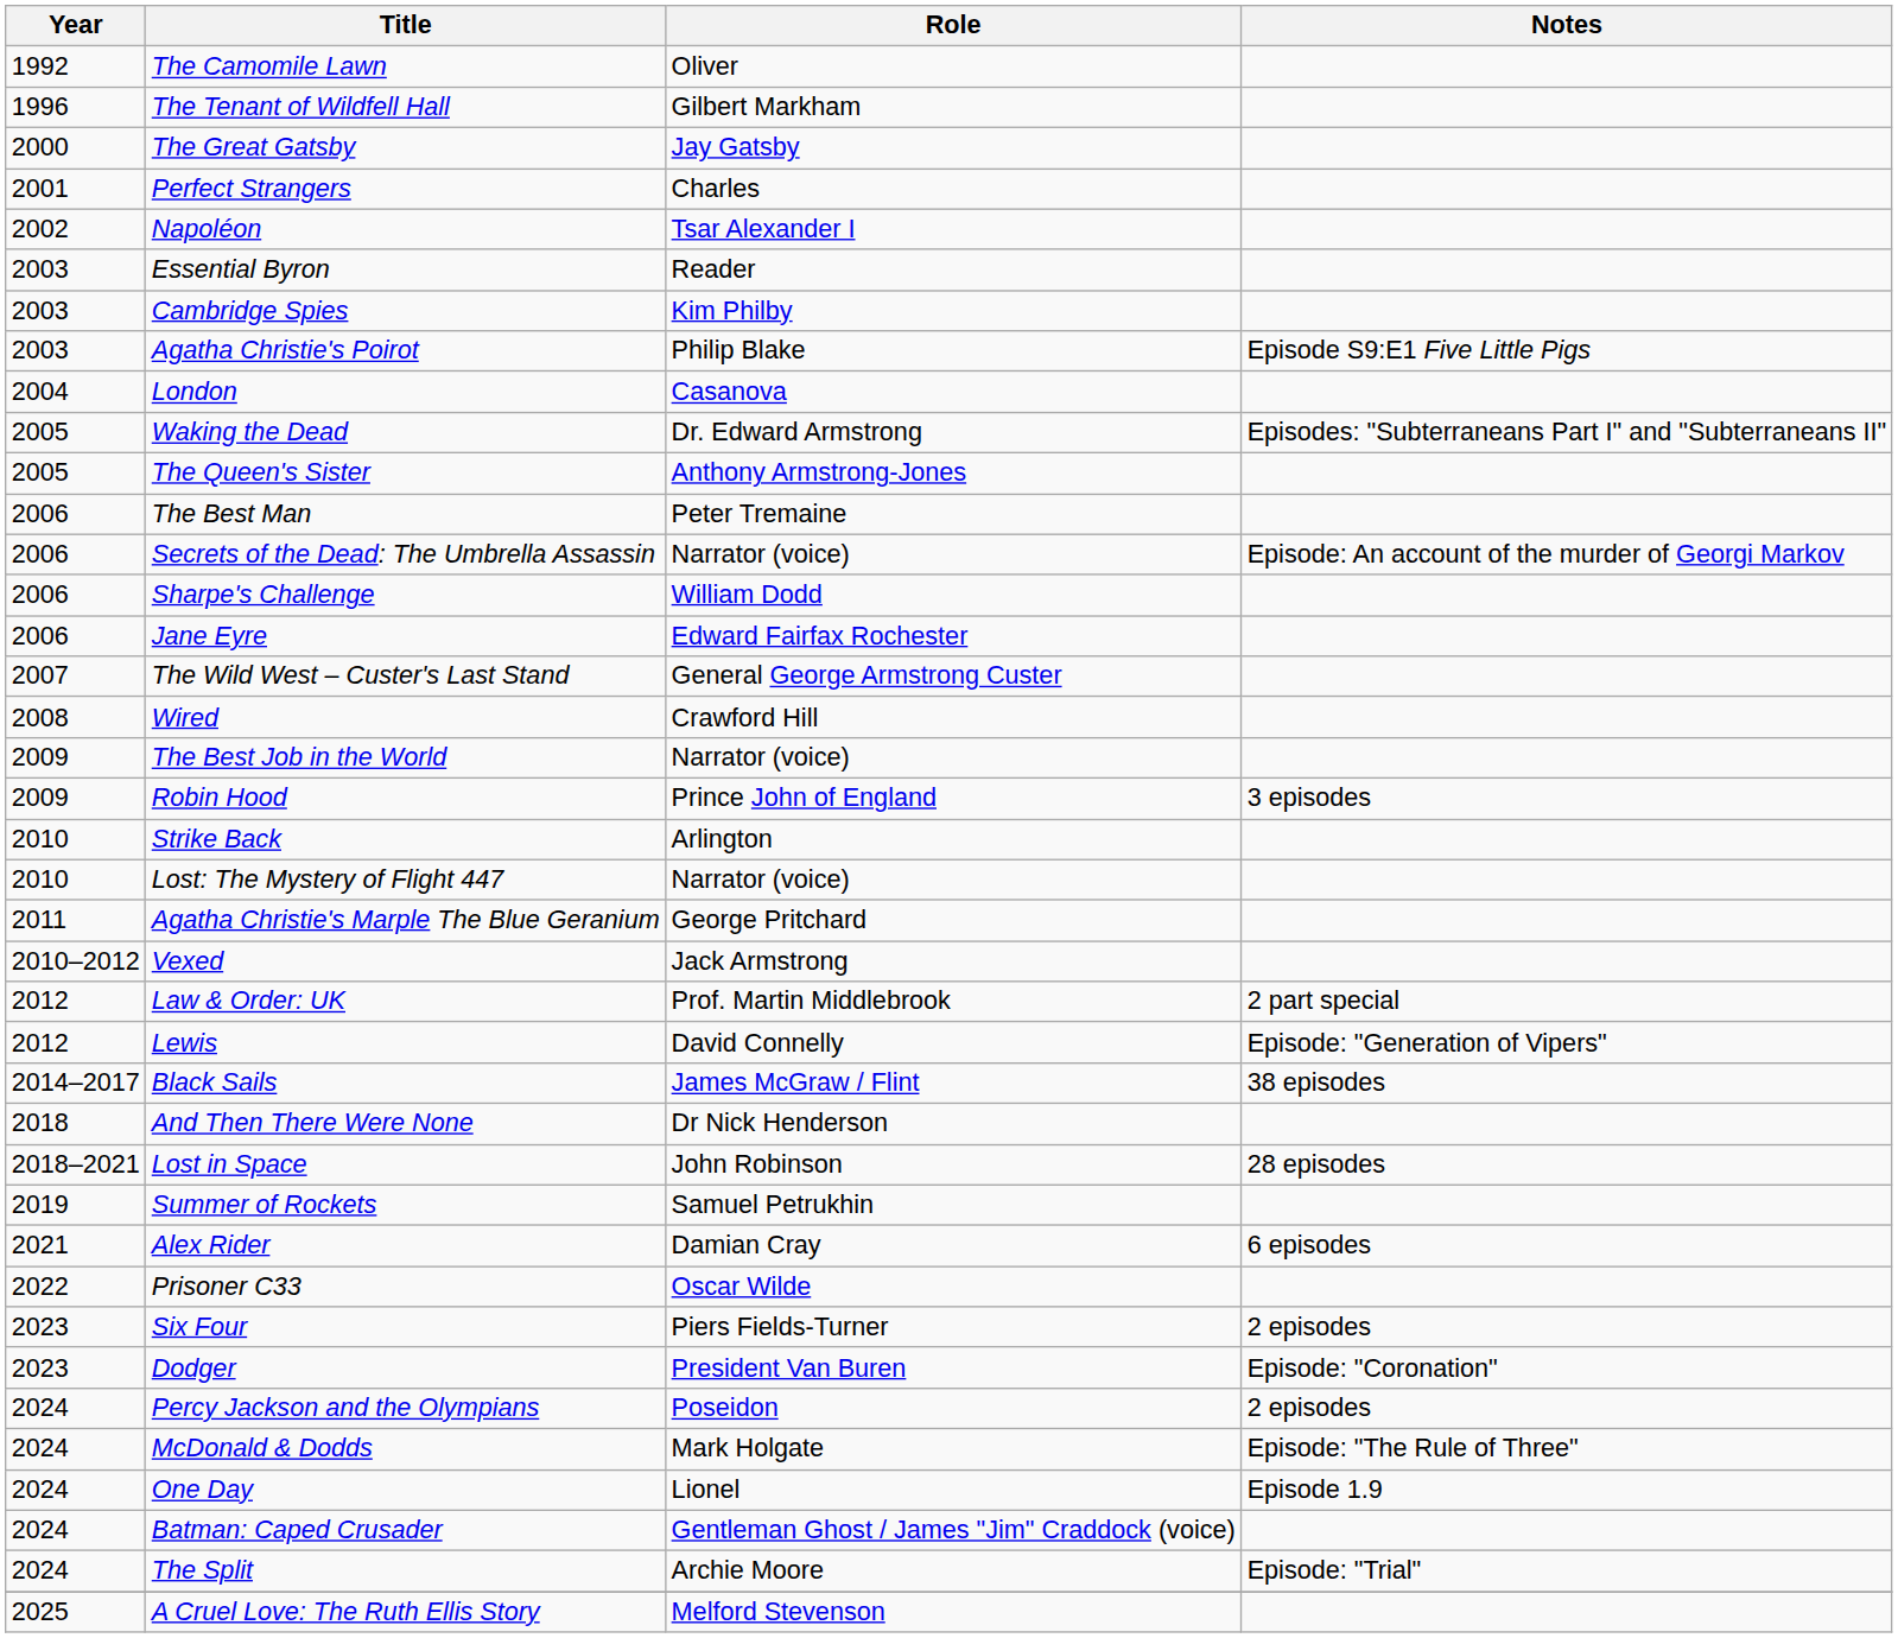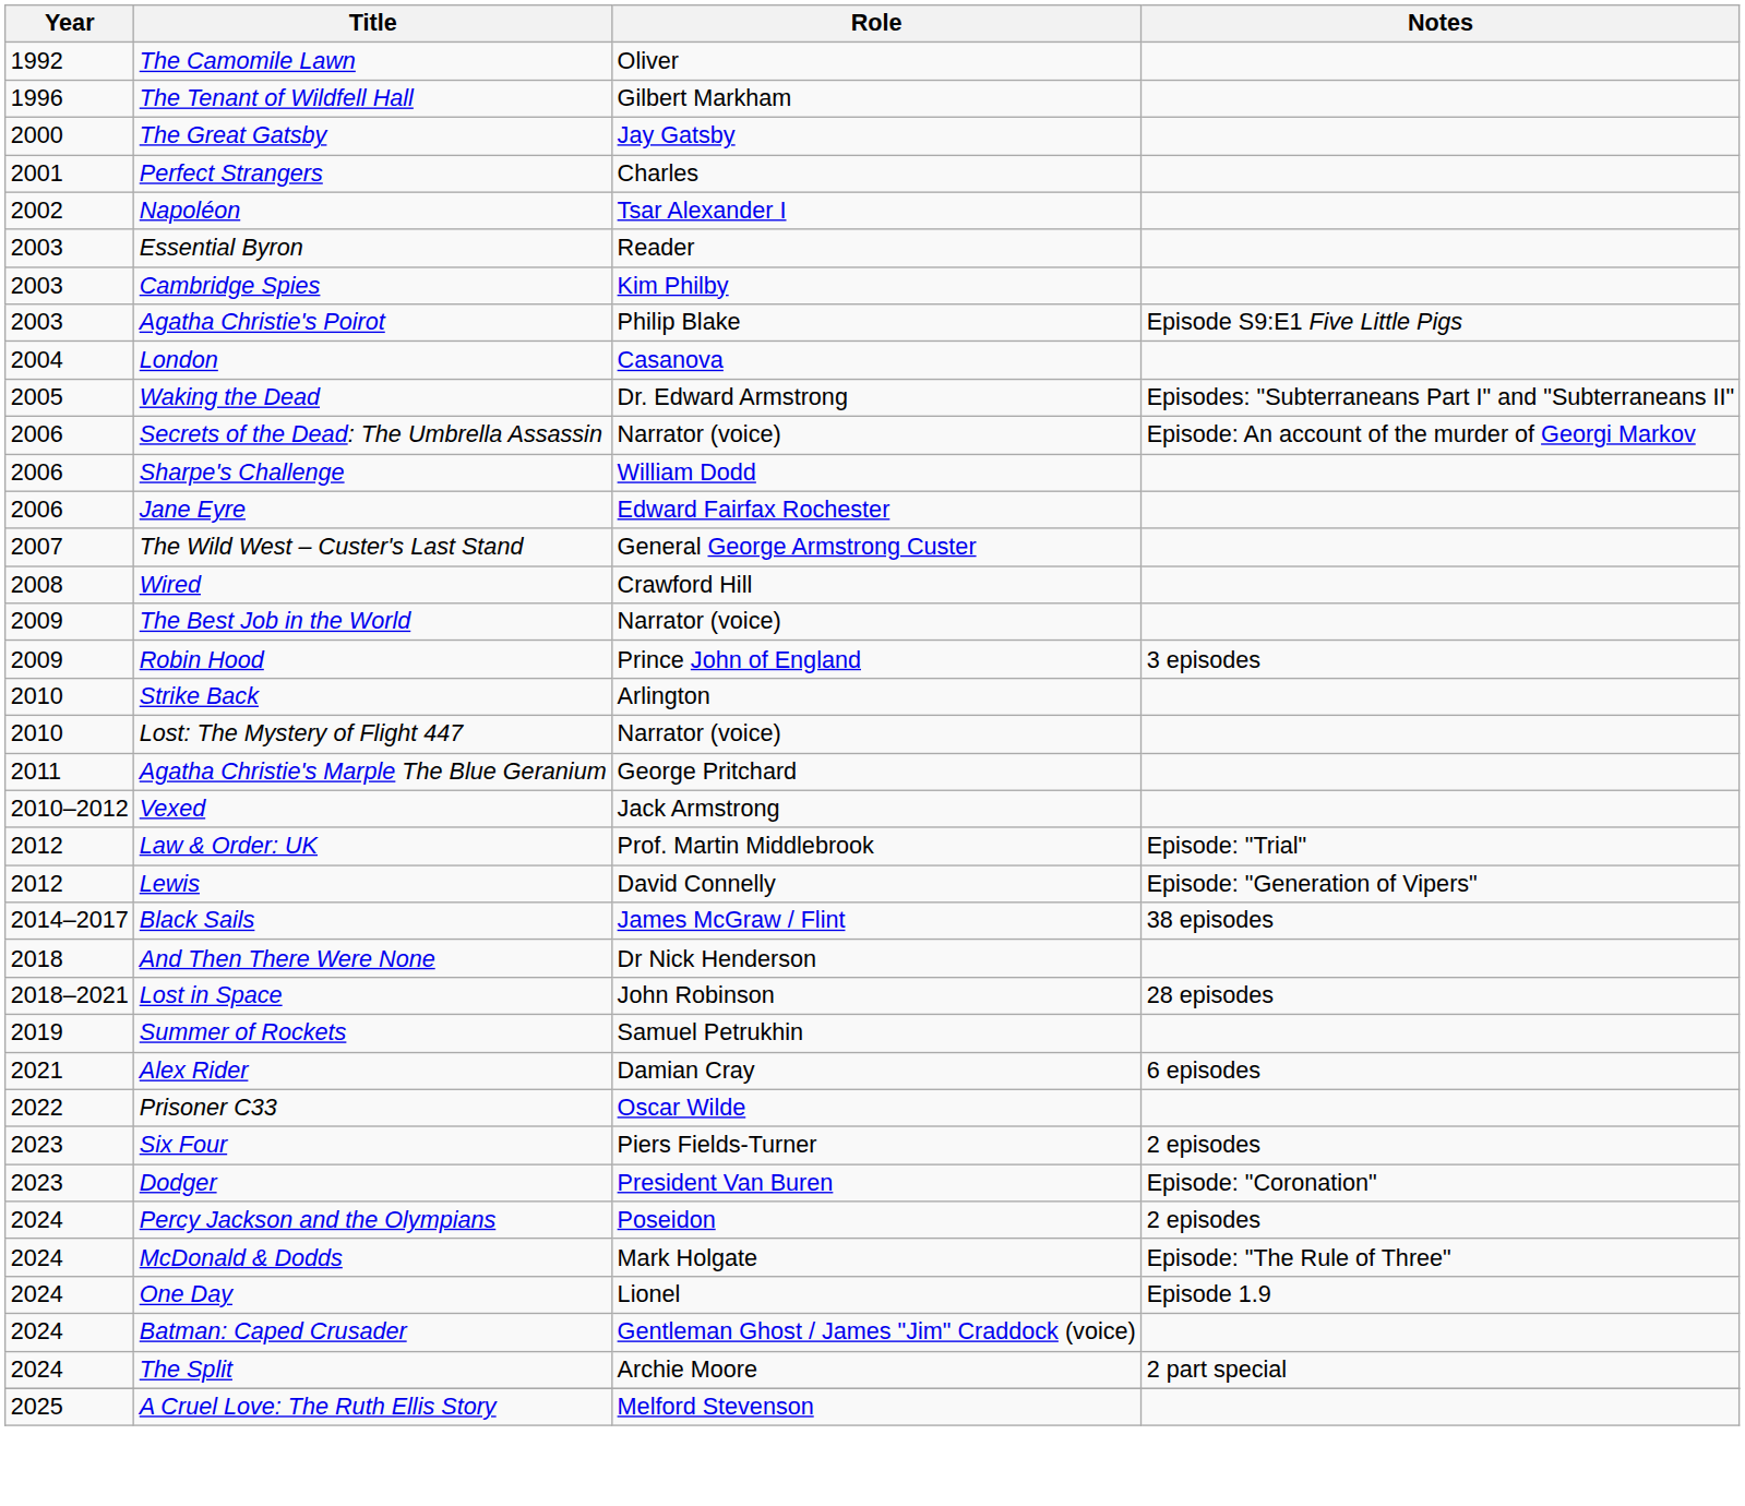 <table class="wikitable">
 <tr>
 <th>Year</th>
 <th>Title</th>
 <th>Role</th>
 <th>Notes</th>
 </tr>
 <tr>
 <td>1992</td>
 <td><em><a href='#'>The Camomile Lawn</a></em></td>
 <td>Oliver</td>
 <td></td>
 </tr>
 <tr>
 <td>1996</td>
 <td><em><a href='#'>The Tenant of Wildfell Hall</a></em></td>
 <td>Gilbert Markham</td>
 <td></td>
 </tr>
 <tr>
 <td>2000</td>
 <td><em><a href='#'>The Great Gatsby</a></em></td>
 <td><a href='#'>Jay Gatsby</a></td>
 <td></td>
 </tr>
 <tr>
 <td>2001</td>
 <td><em><a href='#'>Perfect Strangers</a></em></td>
 <td>Charles</td>
 <td></td>
 </tr>
 <tr>
 <td>2002</td>
 <td><em><a href='#'>Napoléon</a></em></td>
 <td><a href='#'>Tsar Alexander I</a></td>
 <td></td>
 </tr>
 <tr>
 <td>2003</td>
 <td><em>Essential Byron</em></td>
 <td>Reader</td>
 <td></td>
 </tr>
 <tr>
 <td>2003</td>
 <td><em><a href='#'>Cambridge Spies</a></em></td>
 <td><a href='#'>Kim Philby</a></td>
 <td></td>
 </tr>
 <tr>
 <td>2003</td>
 <td><em><a href='#'>Agatha Christie's Poirot</a></em></td>
 <td>Philip Blake</td>
 <td>Episode S9:E1 <em>Five Little Pigs</em></td>
 </tr>
 <tr>
 <td>2004</td>
 <td><em><a href='#'>London</a></em></td>
 <td><a href='#'>Casanova</a></td>
 <td></td>
 </tr>
 <tr>
 <td>2005</td>
 <td><em><a href='#'>Waking the Dead</a></em></td>
 <td>Dr. Edward Armstrong</td>
 <td>Episodes: "Subterraneans Part I" and "Subterraneans II"</td>
-</tr>
-<tr>
-<td>2005</td>
-<td><em><a href='#'>The Queen's Sister</a></em></td>
-<td><a href='#'>Anthony Armstrong-Jones</a></td>
-<td></td>
-</tr>
-<tr>
-<td>2006</td>
-<td><em>The Best Man</em></td>
-<td>Peter Tremaine</td>
-<td></td>
 </tr>
 <tr>
 <td>2006</td>
 <td><em><a href='#'>Secrets of the Dead</a>: The Umbrella Assassin</em></td>
 <td>Narrator (voice)</td>
 <td>Episode: An account of the murder of <a href='#'>Georgi Markov</a></td>
 </tr>
 <tr>
 <td>2006</td>
 <td><em><a href='#'>Sharpe's Challenge</a></em></td>
 <td><a href='#'>William Dodd</a></td>
 <td></td>
 </tr>
 <tr>
 <td>2006</td>
 <td><em><a href='#'>Jane Eyre</a></em></td>
 <td><a href='#'>Edward Fairfax Rochester</a></td>
 <td></td>
 </tr>
 <tr>
 <td>2007</td>
 <td><em>The Wild West – Custer's Last Stand</em></td>
 <td>General <a href='#'>George Armstrong Custer</a></td>
 <td></td>
 </tr>
 <tr>
 <td>2008</td>
 <td><em><a href='#'>Wired</a></em></td>
 <td>Crawford Hill</td>
 <td></td>
 </tr>
 <tr>
 <td>2009</td>
 <td><em><a href='#'>The Best Job in the World</a></em></td>
 <td>Narrator (voice)</td>
 <td></td>
 </tr>
 <tr>
 <td>2009</td>
 <td><em><a href='#'>Robin Hood</a></em></td>
 <td>Prince <a href='#'>John of England</a></td>
 <td>3 episodes</td>
 </tr>
 <tr>
 <td>2010</td>
 <td><em><a href='#'>Strike Back</a></em></td>
 <td>Arlington</td>
 <td></td>
 </tr>
 <tr>
 <td>2010</td>
 <td><em>Lost: The Mystery of Flight 447</em></td>
 <td>Narrator (voice)</td>
 <td></td>
 </tr>
 <tr>
 <td>2011</td>
 <td><em><a href='#'>Agatha Christie's Marple</a> The Blue Geranium</em></td>
 <td>George Pritchard</td>
 <td></td>
 </tr>
 <tr>
 <td>2010–2012</td>
 <td><em><a href='#'>Vexed</a></em></td>
 <td>Jack Armstrong</td>
 <td></td>
 </tr>
 <tr>
 <td>2012</td>
 <td><em><a href='#'>Law & Order: UK</a></em></td>
 <td>Prof. Martin Middlebrook</td>
-<td>2 part special</td>
+<td>Episode: "Trial"</td>
 </tr>
 <tr>
 <td>2012</td>
 <td><em><a href='#'>Lewis</a></em></td>
 <td>David Connelly</td>
 <td>Episode: "Generation of Vipers"</td>
 </tr>
 <tr>
 <td>2014–2017</td>
 <td><em><a href='#'>Black Sails</a></em></td>
 <td><a href='#'>James McGraw / Flint</a></td>
 <td>38 episodes</td>
 </tr>
 <tr>
 <td>2018</td>
 <td><em><a href='#'>And Then There Were None</a></em></td>
 <td>Dr Nick Henderson</td>
 <td></td>
 </tr>
 <tr>
 <td>2018–2021</td>
 <td><em><a href='#'>Lost in Space</a></em></td>
 <td>John Robinson</td>
 <td>28 episodes</td>
 </tr>
 <tr>
 <td>2019</td>
 <td><em><a href='#'>Summer of Rockets</a></em></td>
 <td>Samuel Petrukhin</td>
 <td></td>
 </tr>
 <tr>
 <td>2021</td>
 <td><em><a href='#'>Alex Rider</a></em></td>
 <td>Damian Cray</td>
 <td>6 episodes</td>
 </tr>
 <tr>
 <td>2022</td>
 <td><em>Prisoner C33</em></td>
 <td><a href='#'>Oscar Wilde</a></td>
 <td></td>
 </tr>
 <tr>
 <td>2023</td>
 <td><em><a href='#'>Six Four</a></em></td>
 <td>Piers Fields-Turner</td>
 <td>2 episodes</td>
 </tr>
 <tr>
 <td>2023</td>
 <td><em><a href='#'>Dodger</a></em></td>
 <td><a href='#'>President Van Buren</a></td>
 <td>Episode: "Coronation"</td>
 </tr>
 <tr>
 <td>2024</td>
 <td><em><a href='#'>Percy Jackson and the Olympians</a></em></td>
 <td><a href='#'>Poseidon</a></td>
 <td>2 episodes</td>
 </tr>
 <tr>
 <td>2024</td>
 <td><em><a href='#'>McDonald & Dodds</a></em></td>
 <td>Mark Holgate</td>
 <td>Episode: "The Rule of Three"</td>
 </tr>
 <tr>
 <td>2024</td>
 <td><em><a href='#'>One Day</a></em></td>
 <td>Lionel</td>
 <td>Episode 1.9</td>
 </tr>
 <tr>
 <td>2024</td>
 <td><em><a href='#'>Batman: Caped Crusader</a></em></td>
 <td><a href='#'>Gentleman Ghost / James "Jim" Craddock</a> (voice)</td>
 <td></td>
 </tr>
 <tr>
 <td>2024</td>
 <td><em><a href='#'>The Split</a></em></td>
 <td>Archie Moore</td>
-<td>Episode: "Trial"</td>
+<td>2 part special</td>
 </tr>
 <tr>
 </tr>
 <tr>
 <td>2025</td>
 <td><em><a href='#'>A Cruel Love: The Ruth Ellis Story</a></em></td>
 <td><a href='#'>Melford Stevenson</a></td>
 <td></td>
 </tr>
 </table>
